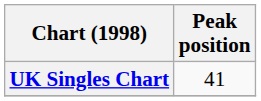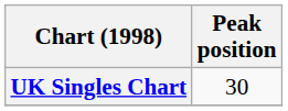 <table class="wikitable sortable plainrowheaders" style="text-align:center">
 <tr>
 <th scope="col">Chart (1998)</th>
 <th scope="col">Peak<br>position</th>
 </tr>
 <tr>
 <th scope="row"><a href='#'>UK Singles Chart</a></th>
-<td>41</td>
+<td>30</td>
 </tr>
 <tr>
 </tr>
 </table>
